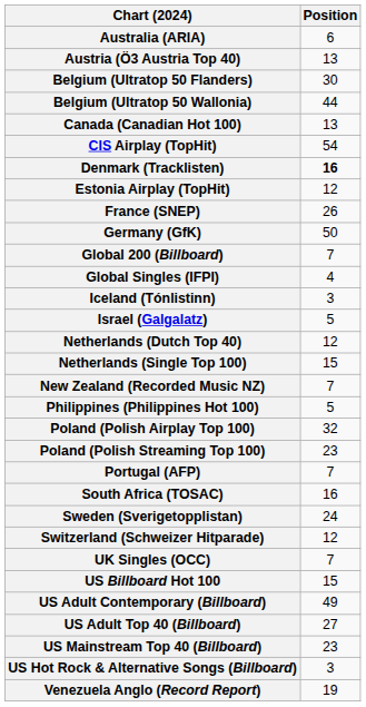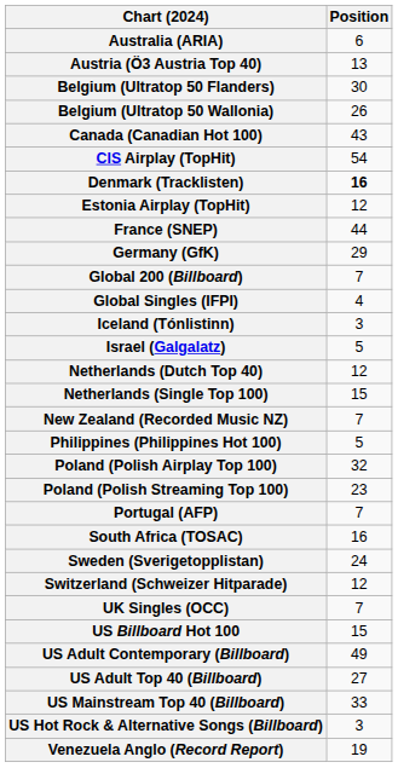 <table class="wikitable sortable plainrowheaders" style="text-align:center">
 <tr>
 <th scope="col">Chart (2024)</th>
 <th scope="col">Position</th>
 </tr>
 <tr>
 <th scope="row">Australia (ARIA)</th>
 <td>6</td>
 </tr>
 <tr>
 <th scope="row">Austria (Ö3 Austria Top 40)</th>
 <td>13</td>
 </tr>
 <tr>
 <th scope="row">Belgium (Ultratop 50 Flanders)</th>
 <td>30</td>
 </tr>
 <tr>
 <th scope="row">Belgium (Ultratop 50 Wallonia)</th>
-<td>44</td>
+<td>26</td>
 </tr>
 <tr>
 <th scope="row">Canada (Canadian Hot 100)</th>
-<td>13</td>
+<td>43</td>
 </tr>
 <tr>
 <th scope="row"><a href='#'>CIS</a> Airplay (TopHit)</th>
 <td>54</td>
 </tr>
 <tr>
 <th scope="row">Denmark (Tracklisten)</th>
 <td><strong>16</strong></td>
 </tr>
 <tr>
 <th scope="row">Estonia Airplay (TopHit)</th>
 <td>12</td>
 </tr>
 <tr>
 <th scope="row">France (SNEP)</th>
-<td>26</td>
+<td>44</td>
 </tr>
 <tr>
 <th scope="row">Germany (GfK)</th>
-<td>50</td>
+<td>29</td>
 </tr>
 <tr>
 <th scope="row">Global 200 (<em>Billboard</em>)</th>
 <td>7</td>
 </tr>
 <tr>
 <th scope="row">Global Singles (IFPI)</th>
 <td>4</td>
 </tr>
 <tr>
 <th scope="row">Iceland (Tónlistinn)</th>
 <td>3</td>
 </tr>
 <tr>
 <th scope="row">Israel (<a href='#'>Galgalatz</a>)</th>
 <td>5</td>
 </tr>
 <tr>
 <th scope="row">Netherlands (Dutch Top 40)</th>
 <td>12</td>
 </tr>
 <tr>
 <th scope="row">Netherlands (Single Top 100)</th>
 <td>15</td>
 </tr>
 <tr>
 <th scope="row">New Zealand (Recorded Music NZ)</th>
 <td>7</td>
 </tr>
 <tr>
 <th scope="row">Philippines (Philippines Hot 100)</th>
 <td>5</td>
 </tr>
 <tr>
 <th scope="row">Poland (Polish Airplay Top 100)</th>
 <td>32</td>
 </tr>
 <tr>
 <th scope="row">Poland (Polish Streaming Top 100)</th>
 <td>23</td>
 </tr>
 <tr>
 <th scope="row">Portugal (AFP)</th>
 <td>7</td>
 </tr>
 <tr>
 <th scope="row">South Africa (TOSAC)</th>
 <td>16</td>
 </tr>
 <tr>
 <th scope="row">Sweden (Sverigetopplistan)</th>
 <td>24</td>
 </tr>
 <tr>
 <th scope="row">Switzerland (Schweizer Hitparade)</th>
 <td>12</td>
 </tr>
 <tr>
 <th scope="row">UK Singles (OCC)</th>
 <td>7</td>
 </tr>
 <tr>
 <th scope="row">US <em>Billboard</em> Hot 100</th>
 <td>15</td>
 </tr>
 <tr>
 <th scope="row">US Adult Contemporary (<em>Billboard</em>)</th>
 <td>49</td>
 </tr>
 <tr>
 <th scope="row">US Adult Top 40 (<em>Billboard</em>)</th>
 <td>27</td>
 </tr>
 <tr>
 <th scope="row">US Mainstream Top 40 (<em>Billboard</em>)</th>
-<td>23</td>
+<td>33</td>
 </tr>
 <tr>
 <th scope="row">US Hot Rock & Alternative Songs (<em>Billboard</em>)</th>
 <td>3</td>
 </tr>
 <tr>
 <th scope="row">Venezuela Anglo (<em>Record Report</em>)</th>
 <td>19</td>
 </tr>
 </table>
